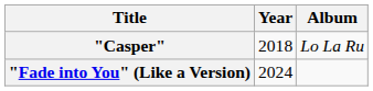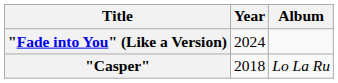 <table class="wikitable plainrowheaders" style="text-align:center;">
 <tr>
 <th scope="col">Title</th>
 <th scope="col">Year</th>
 <th scope="col">Album</th>
 </tr>
 <tr>
+<th scope="row">"<a href='#'>Fade into You</a>" (Like a Version)</th>
+<td>2024</td>
+<td></td>
+</tr>
+<tr>
 <th scope="row">"Casper"</th>
 <td>2018</td>
 <td><em>Lo La Ru</em></td>
 </tr>
-<tr>
-<th scope="row">"<a href='#'>Fade into You</a>" (Like a Version)</th>
-<td>2024</td>
-<td></td>
-</tr>
 </table>
